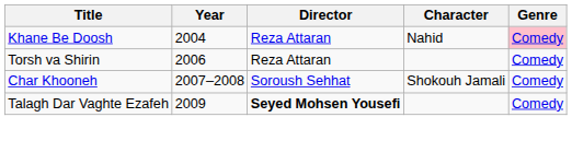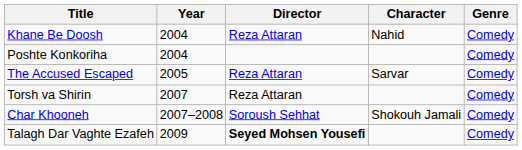 <table class="wikitable" border="1">
 <tr>
 <th>Title</th>
 <th>Year</th>
 <th>Director</th>
 <th>Character</th>
 <th>Genre</th>
 </tr>
 <tr>
 <td><a href='#'>Khane Be Doosh</a></td>
 <td>2004</td>
 <td><a href='#'>Reza Attaran</a></td>
 <td>Nahid</td>
-<td style="background: pink;"><a href='#'>Comedy</a></td>
+<td><a href='#'>Comedy</a></td>
+</tr>
+<tr>
+<td>Poshte Konkoriha</td>
+<td>2004</td>
+<td></td>
+<td></td>
+<td><a href='#'>Comedy</a></td>
+</tr>
+<tr>
+<td><a href='#'>The Accused Escaped</a></td>
+<td>2005</td>
+<td><a href='#'>Reza Attaran</a></td>
+<td>Sarvar</td>
+<td><a href='#'>Comedy</a></td>
 </tr>
 <tr>
 <td>Torsh va Shirin</td>
-<td>2006</td>
+<td>2007</td>
 <td>Reza Attaran</td>
 <td></td>
 <td><a href='#'>Comedy</a></td>
 </tr>
 <tr>
 <td><a href='#'>Char Khooneh</a></td>
 <td>2007–2008</td>
 <td><a href='#'>Soroush Sehhat</a></td>
 <td>Shokouh Jamali</td>
 <td><a href='#'>Comedy</a></td>
 </tr>
 <tr>
 <td>Talagh Dar Vaghte Ezafeh</td>
 <td>2009</td>
 <td><strong>Seyed Mohsen Yousefi</strong></td>
 <td></td>
 <td><a href='#'>Comedy</a></td>
 </tr>
 </table>
